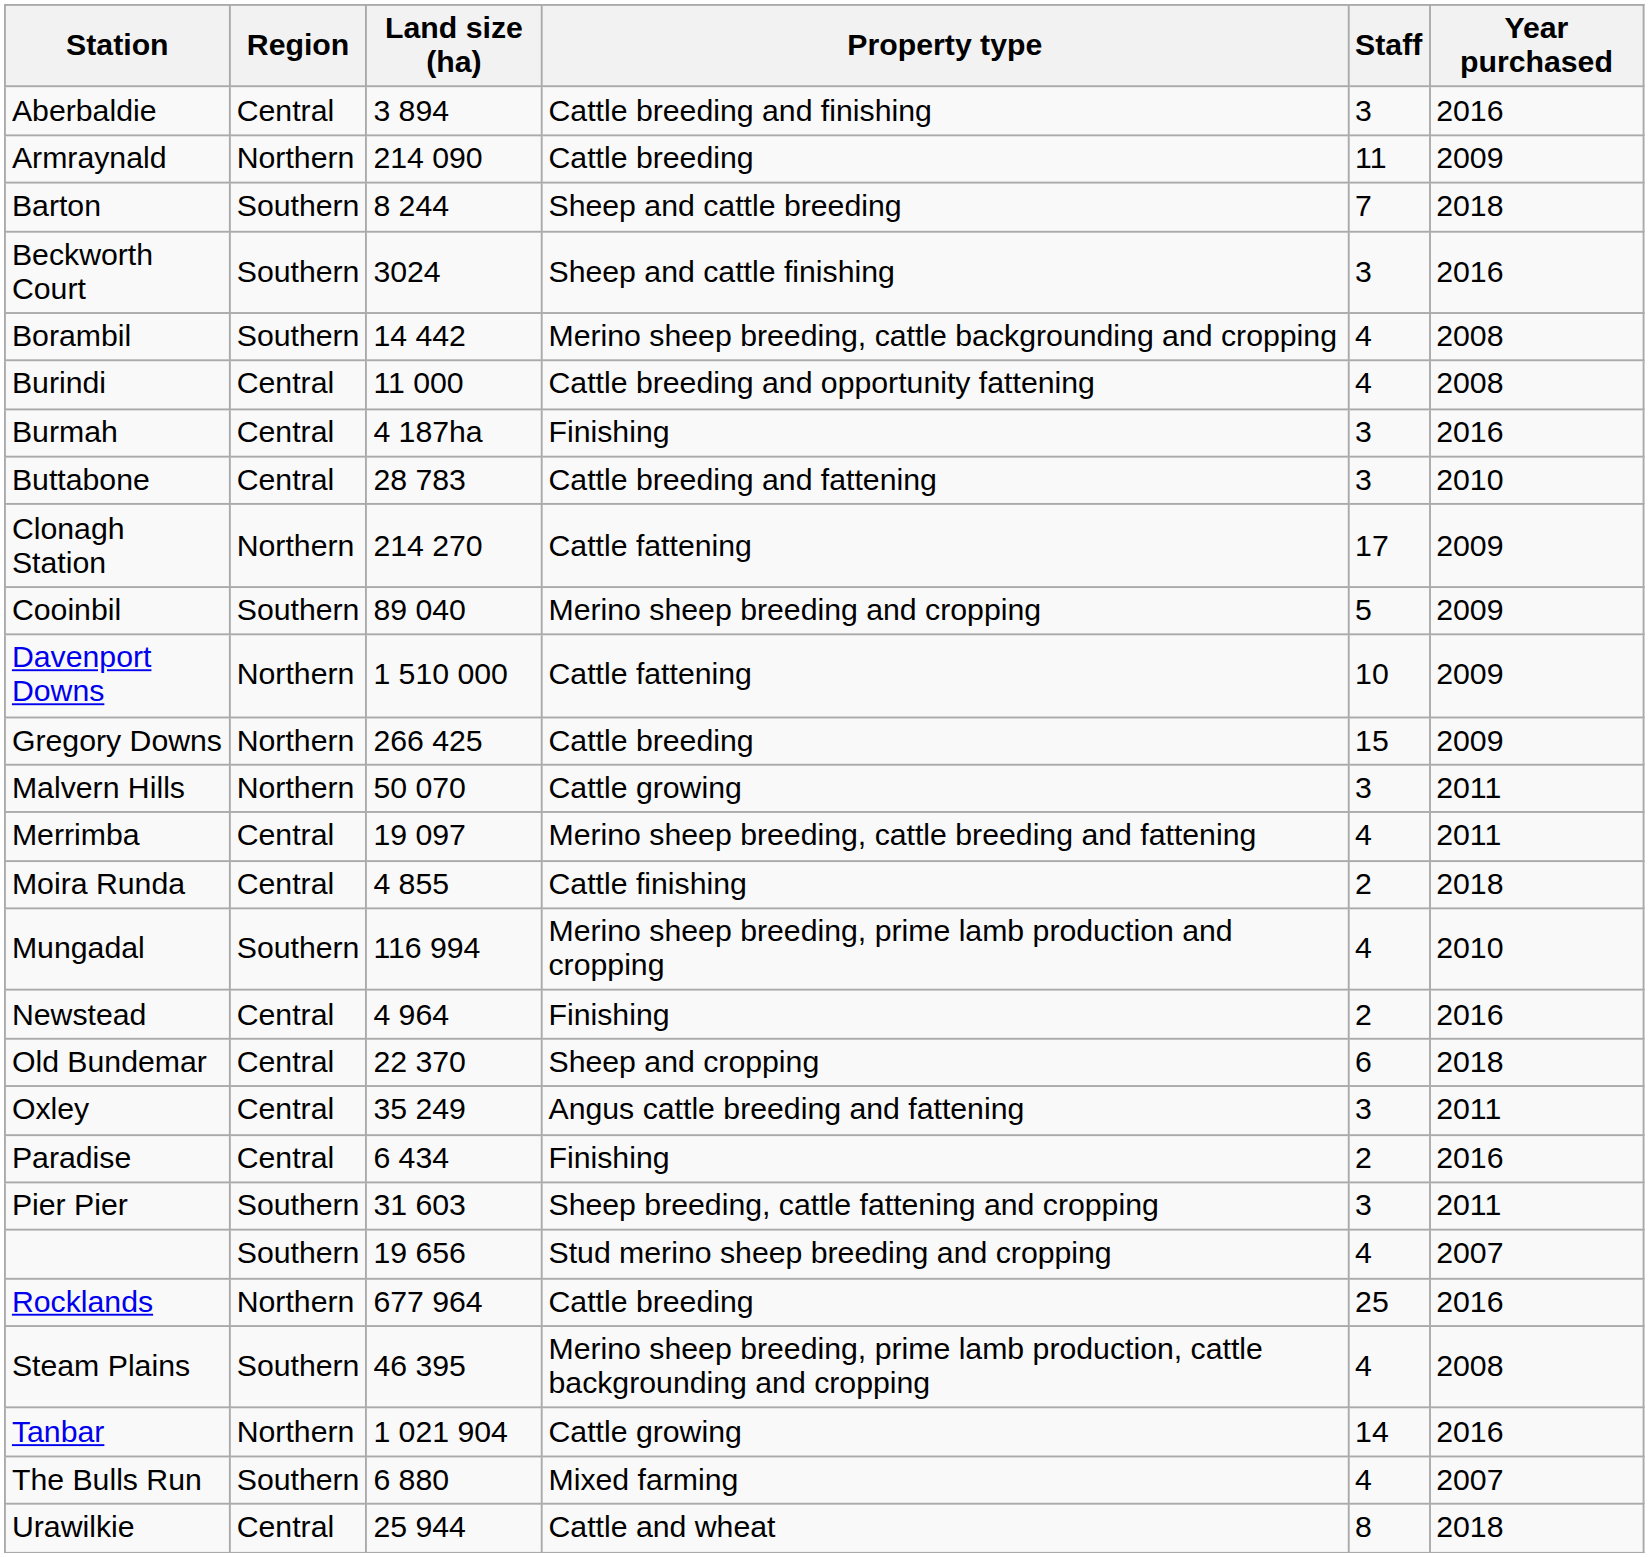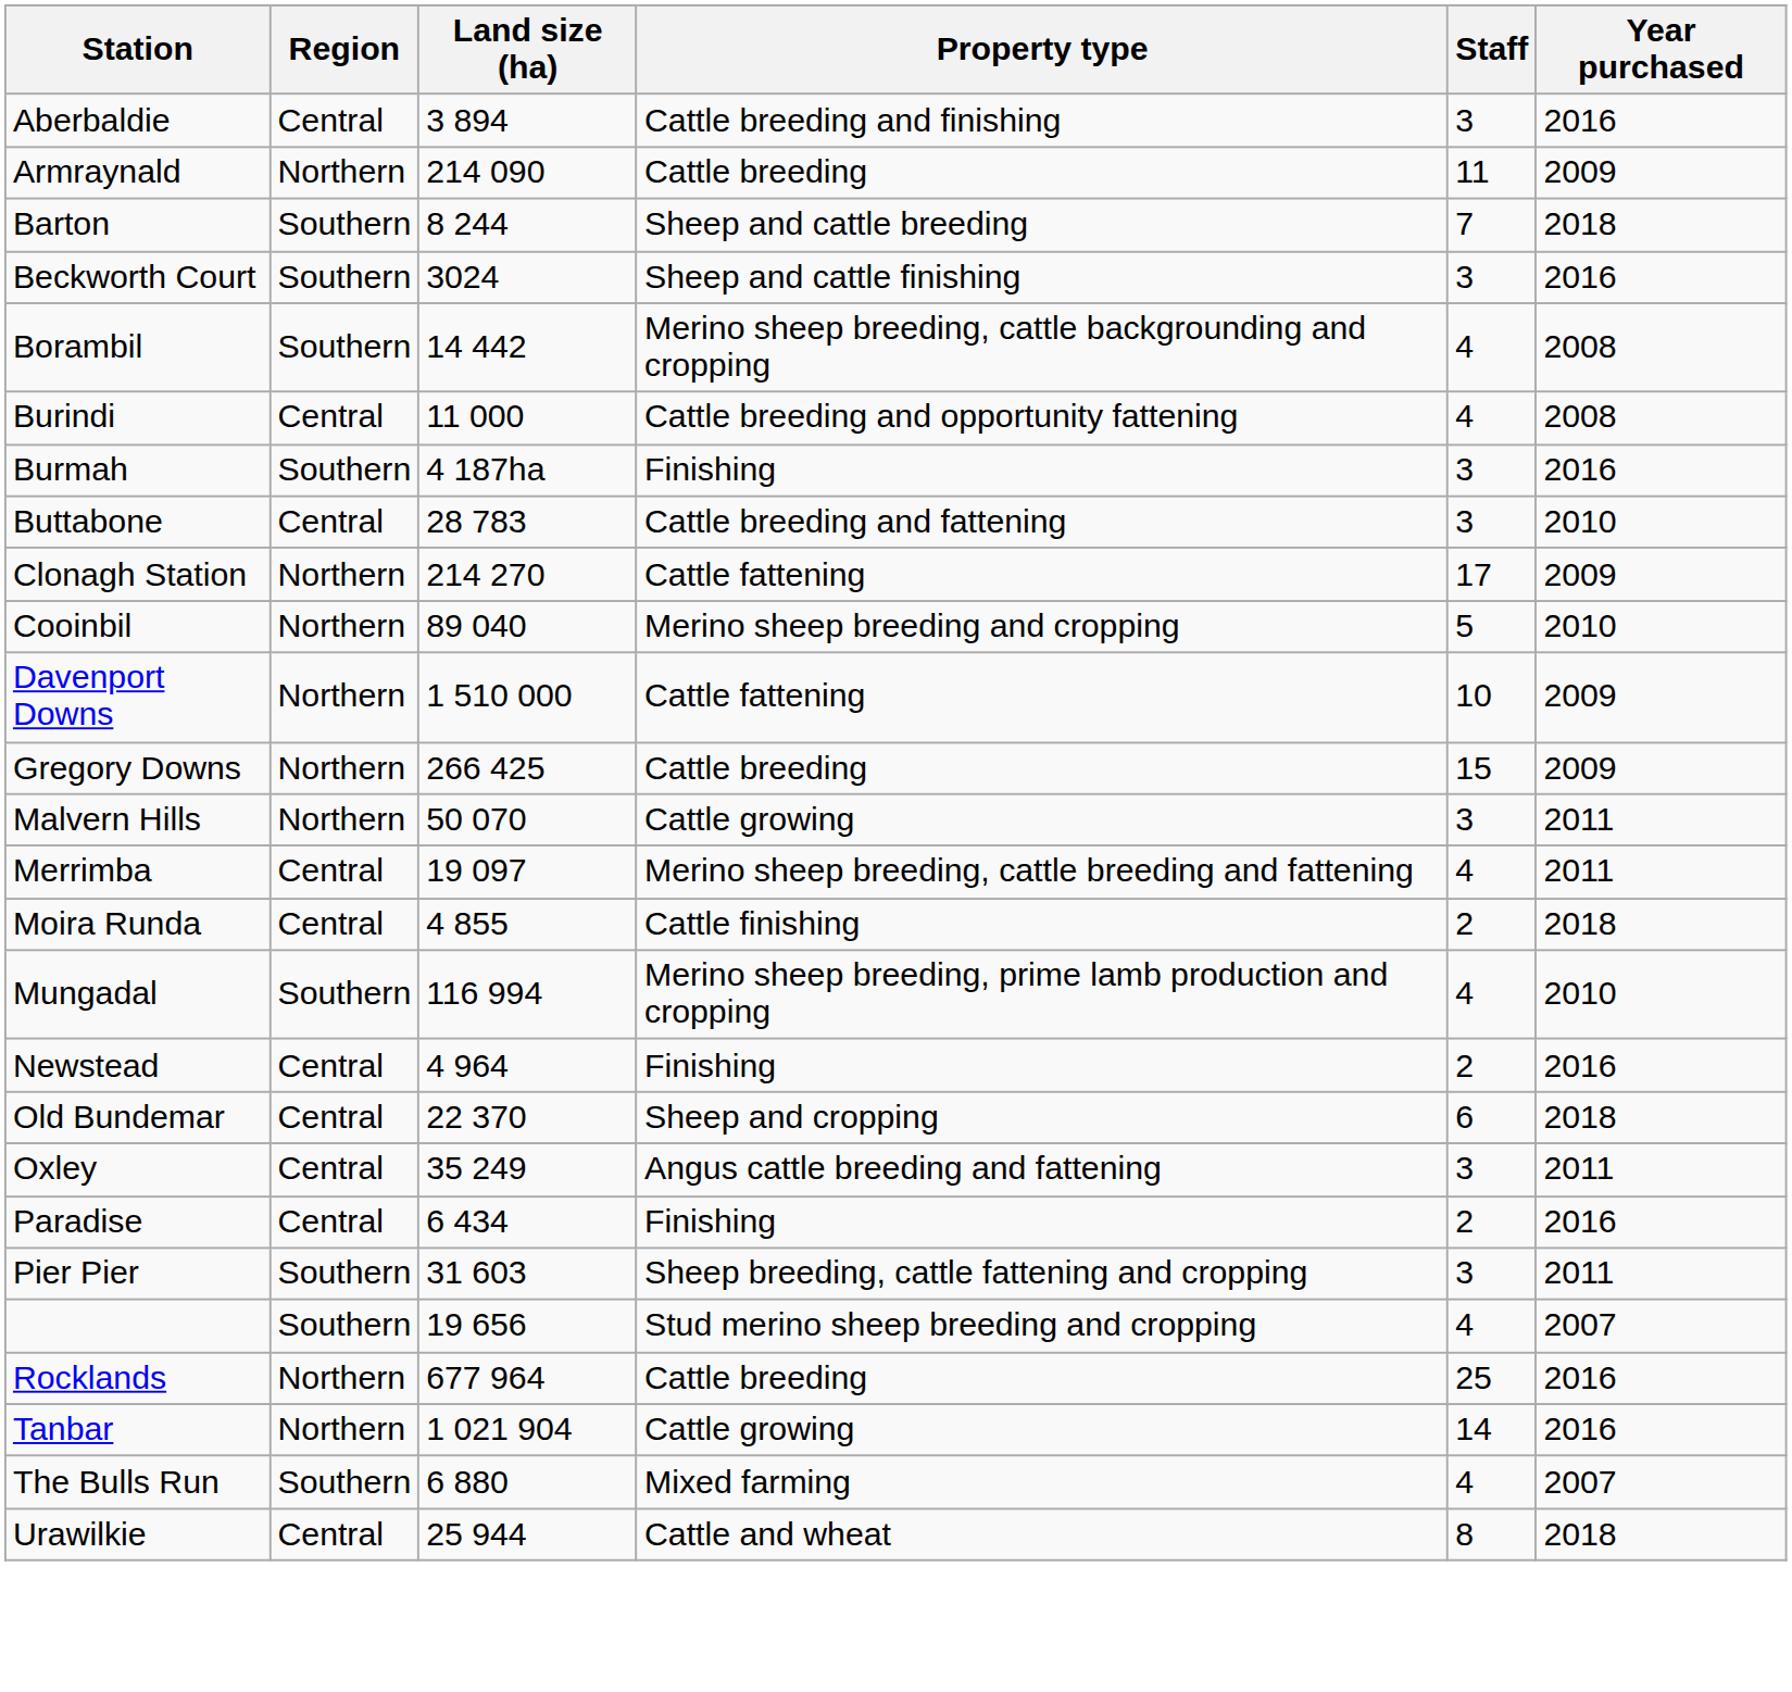 <table class="wikitable">
 <tr>
 <th>Station</th>
 <th>Region</th>
 <th>Land size (ha)</th>
 <th>Property type</th>
 <th>Staff</th>
 <th>Year purchased</th>
 </tr>
 <tr>
 <td>Aberbaldie</td>
 <td>Central</td>
 <td>3 894</td>
 <td>Cattle breeding and finishing</td>
 <td>3</td>
 <td>2016</td>
 </tr>
 <tr>
 <td>Armraynald</td>
 <td>Northern</td>
 <td>214 090</td>
 <td>Cattle breeding</td>
 <td>11</td>
 <td>2009</td>
 </tr>
 <tr>
 <td>Barton</td>
 <td>Southern</td>
 <td>8 244</td>
 <td>Sheep and cattle breeding</td>
 <td>7</td>
 <td>2018</td>
 </tr>
 <tr>
 <td>Beckworth Court</td>
 <td>Southern</td>
 <td>3024</td>
 <td>Sheep and cattle finishing</td>
 <td>3</td>
 <td>2016</td>
 </tr>
 <tr>
 <td>Borambil</td>
 <td>Southern</td>
 <td>14 442</td>
 <td>Merino sheep breeding, cattle backgrounding and cropping</td>
 <td>4</td>
 <td>2008</td>
 </tr>
 <tr>
 <td>Burindi</td>
 <td>Central</td>
 <td>11 000</td>
 <td>Cattle breeding and opportunity fattening</td>
 <td>4</td>
 <td>2008</td>
 </tr>
 <tr>
 <td>Burmah</td>
-<td>Central</td>
+<td>Southern</td>
 <td>4 187ha</td>
 <td>Finishing</td>
 <td>3</td>
 <td>2016</td>
 </tr>
 <tr>
 <td>Buttabone</td>
 <td>Central</td>
 <td>28 783</td>
 <td>Cattle breeding and fattening</td>
 <td>3</td>
 <td>2010</td>
 </tr>
 <tr>
 <td>Clonagh Station</td>
 <td>Northern</td>
 <td>214 270</td>
 <td>Cattle fattening</td>
 <td>17</td>
 <td>2009</td>
 </tr>
 <tr>
 <td>Cooinbil</td>
-<td>Southern</td>
+<td>Northern</td>
 <td>89 040</td>
 <td>Merino sheep breeding and cropping</td>
 <td>5</td>
-<td>2009</td>
+<td>2010</td>
 </tr>
 <tr>
 <td><a href='#'>Davenport Downs</a></td>
 <td>Northern</td>
 <td>1 510 000</td>
 <td>Cattle fattening</td>
 <td>10</td>
 <td>2009</td>
 </tr>
 <tr>
 <td>Gregory Downs</td>
 <td>Northern</td>
 <td>266 425</td>
 <td>Cattle breeding</td>
 <td>15</td>
 <td>2009</td>
 </tr>
 <tr>
 <td>Malvern Hills</td>
 <td>Northern</td>
 <td>50 070</td>
 <td>Cattle growing</td>
 <td>3</td>
 <td>2011</td>
 </tr>
 <tr>
 <td>Merrimba</td>
 <td>Central</td>
 <td>19 097</td>
 <td>Merino sheep breeding, cattle breeding and fattening</td>
 <td>4</td>
 <td>2011</td>
 </tr>
 <tr>
 <td>Moira Runda</td>
 <td>Central</td>
 <td>4 855</td>
 <td>Cattle finishing</td>
 <td>2</td>
 <td>2018</td>
 </tr>
 <tr>
 <td>Mungadal</td>
 <td>Southern</td>
 <td>116 994</td>
 <td>Merino sheep breeding, prime lamb production and cropping</td>
 <td>4</td>
 <td>2010</td>
 </tr>
 <tr>
 <td>Newstead</td>
 <td>Central</td>
 <td>4 964</td>
 <td>Finishing</td>
 <td>2</td>
 <td>2016</td>
 </tr>
 <tr>
 <td>Old Bundemar</td>
 <td>Central</td>
 <td>22 370</td>
 <td>Sheep and cropping</td>
 <td>6</td>
 <td>2018</td>
 </tr>
 <tr>
 <td>Oxley</td>
 <td>Central</td>
 <td>35 249</td>
 <td>Angus cattle breeding and fattening</td>
 <td>3</td>
 <td>2011</td>
 </tr>
 <tr>
 <td>Paradise</td>
 <td>Central</td>
 <td>6 434</td>
 <td>Finishing</td>
 <td>2</td>
 <td>2016</td>
 </tr>
 <tr>
 <td>Pier Pier</td>
 <td>Southern</td>
 <td>31 603</td>
 <td>Sheep breeding, cattle fattening and cropping</td>
 <td>3</td>
 <td>2011</td>
 </tr>
 <tr>
 <td></td>
 <td>Southern</td>
 <td>19 656</td>
 <td>Stud merino sheep breeding and cropping</td>
 <td>4</td>
 <td>2007</td>
 </tr>
 <tr>
 <td><a href='#'>Rocklands</a></td>
 <td>Northern</td>
 <td>677 964</td>
 <td>Cattle breeding</td>
 <td>25</td>
 <td>2016</td>
 </tr>
 <tr>
-<td>Steam Plains</td>
-<td>Southern</td>
-<td>46 395</td>
-<td>Merino sheep breeding, prime lamb production, cattle backgrounding and cropping</td>
-<td>4</td>
-<td>2008</td>
-</tr>
-<tr>
 <td><a href='#'>Tanbar</a></td>
 <td>Northern</td>
 <td>1 021 904</td>
 <td>Cattle growing</td>
 <td>14</td>
 <td>2016</td>
 </tr>
 <tr>
 <td>The Bulls Run</td>
 <td>Southern</td>
 <td>6 880</td>
 <td>Mixed farming</td>
 <td>4</td>
 <td>2007</td>
 </tr>
 <tr>
 <td>Urawilkie</td>
 <td>Central</td>
 <td>25 944</td>
 <td>Cattle and wheat</td>
 <td>8</td>
 <td>2018</td>
 </tr>
 </table>
